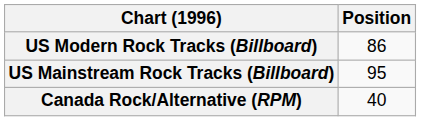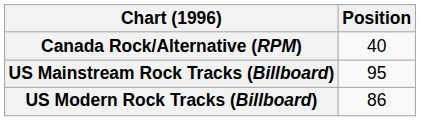 <table class="wikitable sortable plainrowheaders">
 <tr>
 <th>Chart (1996)</th>
 <th>Position</th>
 </tr>
 <tr>
-<th scope="row">US Modern Rock Tracks (<em>Billboard</em>)</th>
-<td align="center">86</td>
+<th scope="row">Canada Rock/Alternative (<em>RPM</em>)</th>
+<td align="center">40</td>
 </tr>
 <tr>
 <th scope="row">US Mainstream Rock Tracks (<em>Billboard</em>)</th>
 <td align="center">95</td>
 </tr>
 <tr>
-<th scope="row">Canada Rock/Alternative (<em>RPM</em>)</th>
-<td align="center">40</td>
+<th scope="row">US Modern Rock Tracks (<em>Billboard</em>)</th>
+<td align="center">86</td>
 </tr>
 </table>
